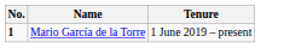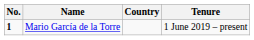 <table class="wikitable">
 <tr>
 <th>No.</th>
 <th>Name</th>
+<th>Country</th>
 <th>Tenure</th>
 </tr>
 <tr>
 <td><strong>1</strong></td>
 <td><a href='#'>Mario García de la Torre</a></td>
+<td></td>
 <td>1 June 2019 – present</td>
 </tr>
 </table>
